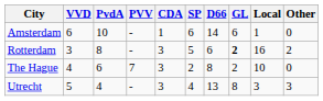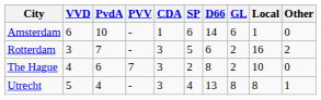 <table class="wikitable">
 <tr>
 <th>City</th>
 <th><a href='#'>VVD</a></th>
 <th><a href='#'>PvdA</a></th>
 <th><a href='#'>PVV</a></th>
 <th><a href='#'>CDA</a></th>
 <th><a href='#'>SP</a></th>
 <th><a href='#'>D66</a></th>
 <th><a href='#'>GL</a></th>
 <th>Local</th>
 <th>Other</th>
 </tr>
 <tr>
 <td><a href='#'>Amsterdam</a></td>
 <td>6</td>
 <td>10</td>
 <td>-</td>
 <td>1</td>
 <td>6</td>
 <td>14</td>
 <td>6</td>
 <td>1</td>
 <td>0</td>
 </tr>
 <tr>
 <td><a href='#'>Rotterdam</a></td>
 <td>3</td>
-<td>8</td>
+<td>7</td>
 <td>-</td>
 <td>3</td>
 <td>5</td>
 <td>6</td>
-<td><strong>2</strong></td>
+<td>2</td>
 <td>16</td>
 <td>2</td>
 </tr>
 <tr>
 <td><a href='#'>The Hague</a></td>
 <td>4</td>
 <td>6</td>
 <td>7</td>
 <td>3</td>
 <td>2</td>
 <td>8</td>
 <td>2</td>
 <td>10</td>
 <td>0</td>
 </tr>
 <tr>
 <td><a href='#'>Utrecht</a></td>
 <td>5</td>
 <td>4</td>
 <td>-</td>
 <td>3</td>
 <td>4</td>
 <td>13</td>
 <td>8</td>
-<td>3</td>
-<td>3</td>
+<td>8</td>
+<td>1</td>
 </tr>
 </table>
